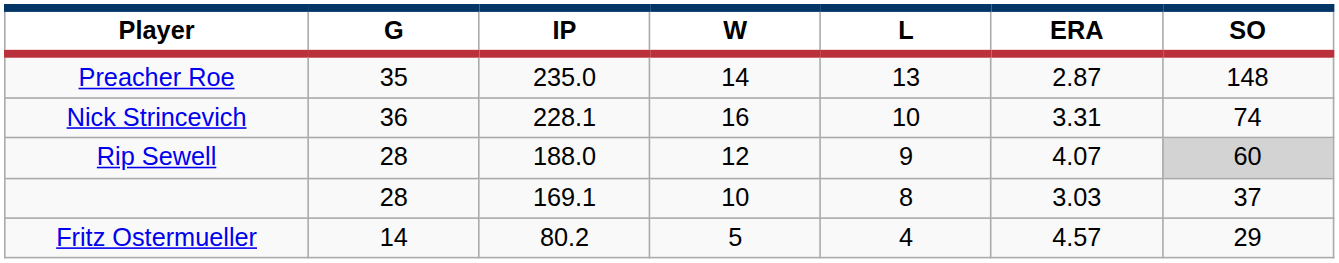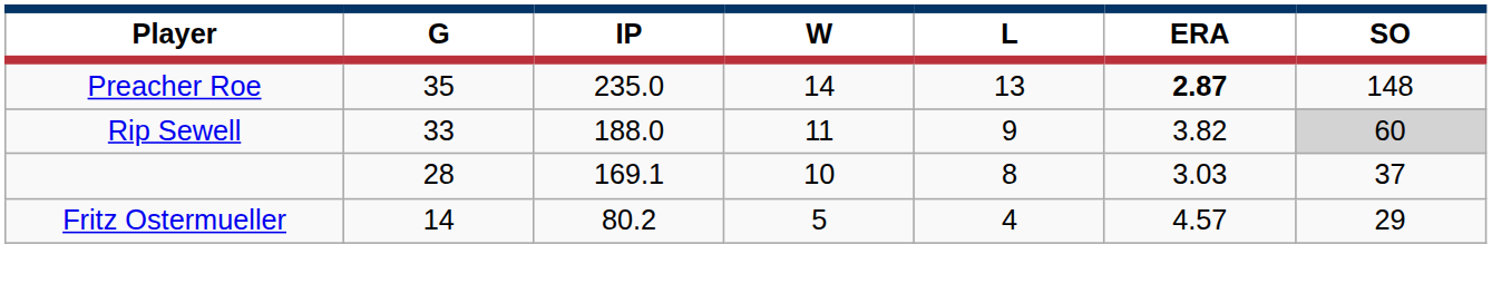 <table class="wikitable sortable">
 <tr>
 <th style="background:#FFFFFF; border-top:#023465 5px solid; border-bottom:#ba313c 5px solid;" width="16%">Player</th>
 <th style="background:#FFFFFF; border-top:#023465 5px solid; border-bottom:#ba313c 5px solid;" width="9%">G</th>
 <th style="background:#FFFFFF; border-top:#023465 5px solid; border-bottom:#ba313c 5px solid;" width="9%">IP</th>
 <th style="background:#FFFFFF; border-top:#023465 5px solid; border-bottom:#ba313c 5px solid;" width="9%">W</th>
 <th style="background:#FFFFFF; border-top:#023465 5px solid; border-bottom:#ba313c 5px solid;" width="9%">L</th>
 <th style="background:#FFFFFF; border-top:#023465 5px solid; border-bottom:#ba313c 5px solid;" width="9%">ERA</th>
 <th style="background:#FFFFFF; border-top:#023465 5px solid; border-bottom:#ba313c 5px solid;" width="9%">SO</th>
 </tr>
 <tr align="center">
 <td><a href='#'>Preacher Roe</a></td>
 <td>35</td>
 <td>235.0</td>
 <td>14</td>
 <td>13</td>
-<td>2.87</td>
+<td><strong>2.87</strong></td>
 <td>148</td>
 </tr>
 <tr align="center">
-<td><a href='#'>Nick Strincevich</a></td>
-<td>36</td>
-<td>228.1</td>
-<td>16</td>
-<td>10</td>
-<td>3.31</td>
-<td>74</td>
-</tr>
-<tr align="center">
 <td><a href='#'>Rip Sewell</a></td>
-<td>28</td>
+<td>33</td>
 <td>188.0</td>
-<td>12</td>
+<td>11</td>
 <td>9</td>
-<td>4.07</td>
+<td>3.82</td>
 <td style="background: lightgrey;">60</td>
 </tr>
 <tr align="center">
 <td></td>
 <td>28</td>
 <td>169.1</td>
 <td>10</td>
 <td>8</td>
 <td>3.03</td>
 <td>37</td>
 </tr>
 <tr align="center">
 <td><a href='#'>Fritz Ostermueller</a></td>
 <td>14</td>
 <td>80.2</td>
 <td>5</td>
 <td>4</td>
 <td>4.57</td>
 <td>29</td>
 </tr>
 </table>
